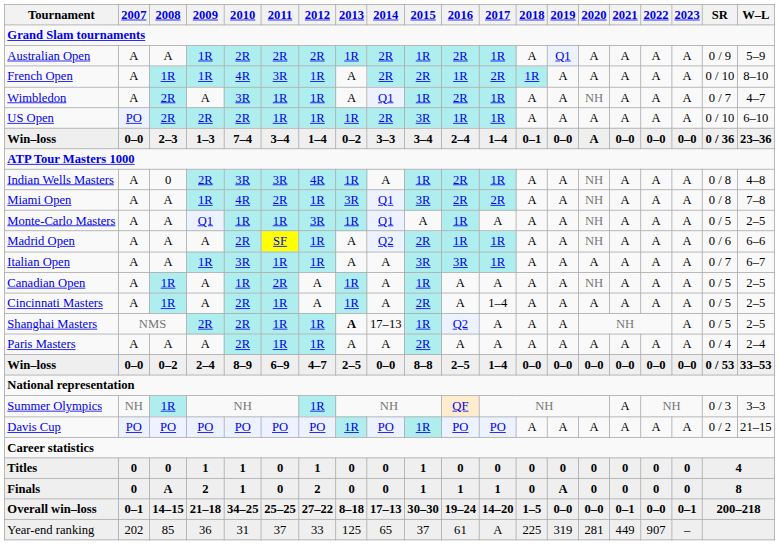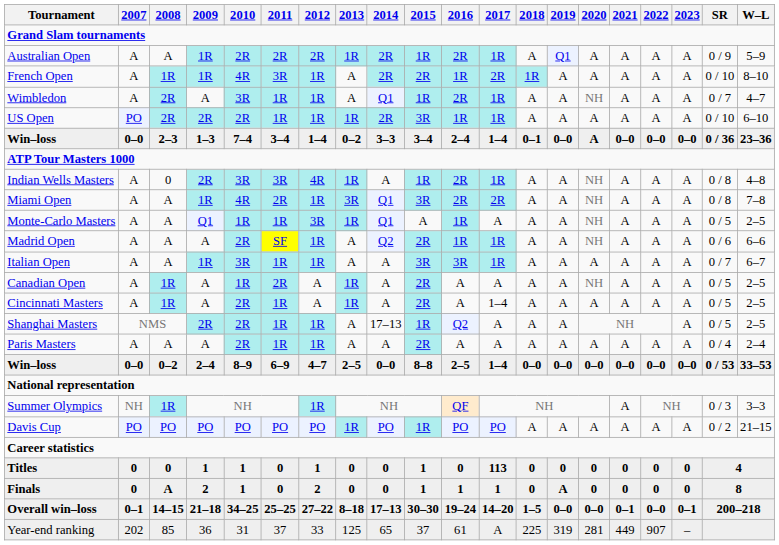 <table class="wikitable nowrap" style=text-align:center;font-size:96%>
 <tr>
 <th>Tournament</th>
 <th><a href='#'>2007</a></th>
 <th><a href='#'>2008</a></th>
 <th><a href='#'>2009</a></th>
 <th><a href='#'>2010</a></th>
 <th><a href='#'>2011</a></th>
 <th><a href='#'>2012</a></th>
 <th><a href='#'>2013</a></th>
 <th><a href='#'>2014</a></th>
 <th><a href='#'>2015</a></th>
 <th><a href='#'>2016</a></th>
 <th><a href='#'>2017</a></th>
 <th><a href='#'>2018</a></th>
 <th><a href='#'>2019</a></th>
 <th><a href='#'>2020</a></th>
 <th><a href='#'>2021</a></th>
 <th><a href='#'>2022</a></th>
 <th><a href='#'>2023</a></th>
 <th>SR</th>
 <th>W–L</th>
 </tr>
 <tr>
 <td colspan="20" align="left"><strong><a href='#'>Grand Slam tournaments</a></strong></td>
 </tr>
 <tr>
 <td align=left><a href='#'>Australian Open</a></td>
 <td>A</td>
 <td>A</td>
 <td bgcolor=afeeee><a href='#'>1R</a></td>
 <td bgcolor=afeeee><a href='#'>2R</a></td>
 <td bgcolor=afeeee><a href='#'>2R</a></td>
 <td bgcolor=afeeee><a href='#'>2R</a></td>
 <td bgcolor=afeeee><a href='#'>1R</a></td>
 <td bgcolor=afeeee><a href='#'>2R</a></td>
 <td bgcolor=afeeee><a href='#'>1R</a></td>
 <td bgcolor=afeeee><a href='#'>2R</a></td>
 <td bgcolor=afeeee><a href='#'>1R</a></td>
 <td>A</td>
 <td bgcolor=ecf2ff><a href='#'>Q1</a></td>
 <td>A</td>
 <td>A</td>
 <td>A</td>
 <td>A</td>
 <td>0 / 9</td>
 <td>5–9</td>
 </tr>
 <tr>
 <td align=left><a href='#'>French Open</a></td>
 <td>A</td>
 <td bgcolor=afeeee><a href='#'>1R</a></td>
 <td bgcolor=afeeee><a href='#'>1R</a></td>
 <td bgcolor=afeeee><a href='#'>4R</a></td>
 <td bgcolor=afeeee><a href='#'>3R</a></td>
 <td bgcolor=afeeee><a href='#'>1R</a></td>
 <td>A</td>
 <td bgcolor=afeeee><a href='#'>2R</a></td>
 <td bgcolor=afeeee><a href='#'>2R</a></td>
 <td bgcolor=afeeee><a href='#'>1R</a></td>
 <td bgcolor=afeeee><a href='#'>2R</a></td>
 <td bgcolor=afeeee><a href='#'>1R</a></td>
 <td>A</td>
 <td>A</td>
 <td>A</td>
 <td>A</td>
 <td>A</td>
 <td>0 / 10</td>
 <td>8–10</td>
 </tr>
 <tr>
 <td align=left><a href='#'>Wimbledon</a></td>
 <td>A</td>
 <td bgcolor=afeeee><a href='#'>2R</a></td>
 <td>A</td>
 <td bgcolor=afeeee><a href='#'>3R</a></td>
 <td bgcolor=afeeee><a href='#'>1R</a></td>
 <td bgcolor=afeeee><a href='#'>1R</a></td>
 <td>A</td>
 <td bgcolor=ecf2ff><a href='#'>Q1</a></td>
 <td bgcolor=afeeee><a href='#'>1R</a></td>
 <td bgcolor=afeeee><a href='#'>2R</a></td>
 <td bgcolor=afeeee><a href='#'>1R</a></td>
 <td>A</td>
 <td>A</td>
 <td style="color:#767676">NH</td>
 <td>A</td>
 <td>A</td>
 <td>A</td>
 <td>0 / 7</td>
 <td>4–7</td>
 </tr>
 <tr>
 <td align=left><a href='#'>US Open</a></td>
 <td bgcolor=ecf2ff><a href='#'>PO</a></td>
 <td bgcolor=afeeee><a href='#'>2R</a></td>
 <td bgcolor=afeeee><a href='#'>2R</a></td>
 <td bgcolor=afeeee><a href='#'>2R</a></td>
 <td bgcolor=afeeee><a href='#'>1R</a></td>
 <td bgcolor=afeeee><a href='#'>1R</a></td>
 <td bgcolor=afeeee><a href='#'>1R</a></td>
 <td bgcolor=afeeee><a href='#'>2R</a></td>
 <td bgcolor=afeeee><a href='#'>3R</a></td>
 <td bgcolor=afeeee><a href='#'>1R</a></td>
 <td bgcolor=afeeee><a href='#'>1R</a></td>
 <td>A</td>
 <td>A</td>
 <td>A</td>
 <td>A</td>
 <td>A</td>
 <td>A</td>
 <td>0 / 10</td>
 <td>6–10</td>
 </tr>
 <tr style="font-weight:bold; background:#efefef;">
 <td style=text-align:left>Win–loss</td>
 <td>0–0</td>
 <td>2–3</td>
 <td>1–3</td>
 <td>7–4</td>
 <td>3–4</td>
 <td>1–4</td>
 <td>0–2</td>
 <td>3–3</td>
 <td>3–4</td>
 <td>2–4</td>
 <td>1–4</td>
 <td>0–1</td>
 <td>0–0</td>
 <td>A</td>
 <td>0–0</td>
 <td>0–0</td>
 <td>0–0</td>
 <td>0 / 36</td>
 <td>23–36</td>
 </tr>
 <tr>
 <td colspan="20" align="left"><strong><a href='#'>ATP Tour Masters 1000</a></strong></td>
 </tr>
 <tr>
 <td align=left><a href='#'>Indian Wells Masters</a></td>
 <td>A</td>
 <td>0</td>
 <td bgcolor=afeeee><a href='#'>2R</a></td>
 <td bgcolor=afeeee><a href='#'>3R</a></td>
 <td bgcolor=afeeee><a href='#'>3R</a></td>
 <td bgcolor=afeeee><a href='#'>4R</a></td>
 <td bgcolor=afeeee><a href='#'>1R</a></td>
 <td>A</td>
 <td bgcolor=afeeee><a href='#'>1R</a></td>
 <td bgcolor=afeeee><a href='#'>2R</a></td>
 <td bgcolor=afeeee><a href='#'>1R</a></td>
 <td>A</td>
 <td>A</td>
 <td style="color:#767676">NH</td>
 <td>A</td>
 <td>A</td>
 <td>A</td>
 <td>0 / 8</td>
 <td>4–8</td>
 </tr>
 <tr>
 <td align=left><a href='#'>Miami Open</a></td>
 <td>A</td>
 <td>A</td>
 <td bgcolor=afeeee><a href='#'>1R</a></td>
 <td bgcolor=afeeee><a href='#'>4R</a></td>
 <td bgcolor=afeeee><a href='#'>2R</a></td>
 <td bgcolor=afeeee><a href='#'>1R</a></td>
 <td bgcolor=afeeee><a href='#'>3R</a></td>
 <td bgcolor=ecf2ff><a href='#'>Q1</a></td>
 <td bgcolor=afeeee><a href='#'>3R</a></td>
 <td bgcolor=afeeee><a href='#'>2R</a></td>
 <td bgcolor=afeeee><a href='#'>2R</a></td>
 <td>A</td>
 <td>A</td>
 <td style="color:#767676">NH</td>
 <td>A</td>
 <td>A</td>
 <td>A</td>
 <td>0 / 8</td>
 <td>7–8</td>
 </tr>
 <tr>
 <td align=left><a href='#'>Monte-Carlo Masters</a></td>
 <td>A</td>
 <td>A</td>
 <td bgcolor=ecf2ff><a href='#'>Q1</a></td>
 <td bgcolor=afeeee><a href='#'>1R</a></td>
 <td bgcolor=afeeee><a href='#'>1R</a></td>
 <td bgcolor=afeeee><a href='#'>3R</a></td>
 <td bgcolor=afeeee><a href='#'>1R</a></td>
 <td bgcolor=ecf2ff><a href='#'>Q1</a></td>
 <td>A</td>
 <td bgcolor=afeeee><a href='#'>1R</a></td>
 <td>A</td>
 <td>A</td>
 <td>A</td>
 <td style="color:#767676">NH</td>
 <td>A</td>
 <td>A</td>
 <td>A</td>
 <td>0 / 5</td>
 <td>2–5</td>
 </tr>
 <tr>
 <td align=left><a href='#'>Madrid Open</a></td>
 <td>A</td>
 <td>A</td>
 <td>A</td>
 <td bgcolor=afeeee><a href='#'>2R</a></td>
 <td bgcolor=yellow><a href='#'>SF</a></td>
 <td bgcolor=afeeee><a href='#'>1R</a></td>
 <td>A</td>
 <td bgcolor=ecf2ff><a href='#'>Q2</a></td>
 <td bgcolor=afeeee><a href='#'>2R</a></td>
 <td bgcolor=afeeee><a href='#'>1R</a></td>
 <td bgcolor=afeeee><a href='#'>1R</a></td>
 <td>A</td>
 <td>A</td>
 <td style="color:#767676">NH</td>
 <td>A</td>
 <td>A</td>
 <td>A</td>
 <td>0 / 6</td>
 <td>6–6</td>
 </tr>
 <tr>
 <td align=left><a href='#'>Italian Open</a></td>
 <td>A</td>
 <td>A</td>
 <td bgcolor=afeeee><a href='#'>1R</a></td>
 <td bgcolor=afeeee><a href='#'>3R</a></td>
 <td bgcolor=afeeee><a href='#'>1R</a></td>
 <td bgcolor=afeeee><a href='#'>1R</a></td>
 <td>A</td>
 <td>A</td>
 <td bgcolor=afeeee><a href='#'>3R</a></td>
 <td bgcolor=afeeee><a href='#'>3R</a></td>
 <td bgcolor=afeeee><a href='#'>1R</a></td>
 <td>A</td>
 <td>A</td>
 <td>A</td>
 <td>A</td>
 <td>A</td>
 <td>A</td>
 <td>0 / 7</td>
 <td>6–7</td>
 </tr>
 <tr>
 <td align=left><a href='#'>Canadian Open</a></td>
 <td>A</td>
 <td bgcolor=afeeee><a href='#'>1R</a></td>
 <td>A</td>
 <td bgcolor=afeeee><a href='#'>1R</a></td>
 <td bgcolor=afeeee><a href='#'>2R</a></td>
 <td>A</td>
 <td bgcolor=afeeee><a href='#'>1R</a></td>
 <td>A</td>
-<td bgcolor=afeeee><a href='#'>1R</a></td>
+<td bgcolor=afeeee><a href='#'>2R</a></td>
 <td>A</td>
 <td>A</td>
 <td>A</td>
 <td>A</td>
 <td style="color:#767676">NH</td>
 <td>A</td>
 <td>A</td>
 <td>A</td>
 <td>0 / 5</td>
 <td>2–5</td>
 </tr>
 <tr>
 <td align=left><a href='#'>Cincinnati Masters</a></td>
 <td>A</td>
 <td bgcolor=afeeee><a href='#'>1R</a></td>
 <td>A</td>
 <td bgcolor=afeeee><a href='#'>2R</a></td>
 <td bgcolor=afeeee><a href='#'>1R</a></td>
 <td>A</td>
 <td bgcolor=afeeee><a href='#'>1R</a></td>
 <td>A</td>
 <td bgcolor=afeeee><a href='#'>2R</a></td>
 <td>A</td>
 <td>1–4</td>
 <td>A</td>
 <td>A</td>
 <td>A</td>
 <td>A</td>
 <td>A</td>
 <td>A</td>
 <td>0 / 5</td>
 <td>2–5</td>
 </tr>
 <tr>
 <td align=left><a href='#'>Shanghai Masters</a></td>
 <td colspan=2 style=color:#767676>NMS</td>
 <td bgcolor=afeeee><a href='#'>2R</a></td>
 <td bgcolor=afeeee><a href='#'>2R</a></td>
 <td bgcolor=afeeee><a href='#'>1R</a></td>
 <td bgcolor=afeeee><a href='#'>1R</a></td>
-<td><strong>A</strong></td>
+<td>A</td>
 <td>17–13</td>
 <td bgcolor=afeeee><a href='#'>1R</a></td>
 <td bgcolor=ecf2ff><a href='#'>Q2</a></td>
 <td>A</td>
 <td>A</td>
 <td>A</td>
 <td colspan=3 style=color:#767676>NH</td>
 <td>A</td>
 <td>0 / 5</td>
 <td>2–5</td>
 </tr>
 <tr>
 <td align=left><a href='#'>Paris Masters</a></td>
 <td>A</td>
 <td>A</td>
 <td>A</td>
 <td bgcolor=afeeee><a href='#'>2R</a></td>
 <td bgcolor=afeeee><a href='#'>1R</a></td>
 <td bgcolor=afeeee><a href='#'>1R</a></td>
 <td>A</td>
 <td>A</td>
 <td bgcolor=afeeee><a href='#'>2R</a></td>
 <td>A</td>
 <td>A</td>
 <td>A</td>
 <td>A</td>
 <td>A</td>
 <td>A</td>
 <td>A</td>
 <td>A</td>
 <td>0 / 4</td>
 <td>2–4</td>
 </tr>
 <tr style="font-weight:bold; background:#efefef;">
 <td style=text-align:left>Win–loss</td>
 <td>0–0</td>
 <td>0–2</td>
 <td>2–4</td>
 <td>8–9</td>
 <td>6–9</td>
 <td>4–7</td>
 <td>2–5</td>
 <td>0–0</td>
 <td>8–8</td>
 <td>2–5</td>
 <td>1–4</td>
 <td>0–0</td>
 <td>0–0</td>
 <td>0–0</td>
 <td>0–0</td>
 <td>0–0</td>
 <td>0–0</td>
 <td>0 / 53</td>
 <td>33–53</td>
 </tr>
 <tr>
 <td colspan="20" style="text-align:left;"><strong>National representation</strong></td>
 </tr>
 <tr>
 <td align=left><a href='#'>Summer Olympics</a></td>
 <td style=color:#767676>NH</td>
 <td bgcolor=#afeeee><a href='#'>1R</a></td>
 <td colspan=3 style=color:#767676>NH</td>
 <td bgcolor=#afeeee><a href='#'>1R</a></td>
 <td colspan=3 style=color:#767676>NH</td>
 <td bgcolor=#ffebcd><a href='#'>QF</a></td>
 <td colspan=4 style=color:#767676>NH</td>
 <td>A</td>
 <td colspan=2 style=color:#767676>NH</td>
 <td>0 / 3</td>
 <td>3–3</td>
 </tr>
 <tr>
 <td align=left><a href='#'>Davis Cup</a></td>
 <td bgcolor=ecf2ff><a href='#'>PO</a></td>
 <td bgcolor=ecf2ff><a href='#'>PO</a></td>
 <td bgcolor=ecf2ff><a href='#'>PO</a></td>
 <td bgcolor=ecf2ff><a href='#'>PO</a></td>
 <td bgcolor=ecf2ff><a href='#'>PO</a></td>
 <td bgcolor=ecf2ff><a href='#'>PO</a></td>
 <td bgcolor=afeeee><a href='#'>1R</a></td>
 <td bgcolor=ecf2ff><a href='#'>PO</a></td>
 <td bgcolor=afeeee><a href='#'>1R</a></td>
 <td bgcolor=ecf2ff><a href='#'>PO</a></td>
 <td bgcolor=ecf2ff><a href='#'>PO</a></td>
 <td>A</td>
 <td>A</td>
 <td>A</td>
 <td>A</td>
 <td>A</td>
 <td>A</td>
 <td>0 / 2</td>
 <td>21–15</td>
 </tr>
 <tr>
 <td colspan="20" align="left"><strong>Career statistics</strong></td>
 </tr>
 <tr style="font-weight:bold; background:#efefef;">
 <td style=text-align:left>Titles</td>
 <td>0</td>
 <td>0</td>
 <td>1</td>
 <td>1</td>
 <td>0</td>
 <td>1</td>
 <td>0</td>
 <td>0</td>
 <td>1</td>
 <td>0</td>
-<td>0</td>
+<td>113</td>
 <td>0</td>
 <td>0</td>
 <td>0</td>
 <td>0</td>
 <td>0</td>
 <td>0</td>
 <td colspan=2>4</td>
 </tr>
 <tr style="font-weight:bold; background:#efefef;">
 <td style=text-align:left>Finals</td>
 <td>0</td>
 <td>A</td>
 <td>2</td>
 <td>1</td>
 <td>0</td>
 <td>2</td>
 <td>0</td>
 <td>0</td>
 <td>1</td>
 <td>1</td>
 <td>1</td>
 <td>0</td>
 <td>A</td>
 <td>0</td>
 <td>0</td>
 <td>0</td>
 <td>0</td>
 <td colspan=2>8</td>
 </tr>
 <tr style="font-weight:bold; background:#efefef;">
 <td style=text-align:left>Overall win–loss</td>
 <td>0–1</td>
 <td>14–15</td>
 <td>21–18</td>
 <td>34–25</td>
 <td>25–25</td>
 <td>27–22</td>
 <td>8–18</td>
 <td>17–13</td>
 <td>30–30</td>
 <td>19–24</td>
 <td>14–20</td>
 <td>1–5</td>
 <td>0–0</td>
 <td>0–0</td>
 <td>0–1</td>
 <td>0–0</td>
 <td>0–1</td>
 <td colspan=2>200–218</td>
 </tr>
 <tr bgcolor="efefef">
 <td align=left>Year-end ranking</td>
 <td>202</td>
 <td>85</td>
 <td>36</td>
 <td>31</td>
 <td>37</td>
 <td>33</td>
 <td>125</td>
 <td>65</td>
 <td>37</td>
 <td>61</td>
 <td>A</td>
 <td>225</td>
 <td>319</td>
 <td>281</td>
 <td>449</td>
 <td>907</td>
 <td>–</td>
 <td colspan=2><strong></strong></td>
 </tr>
 </table>
